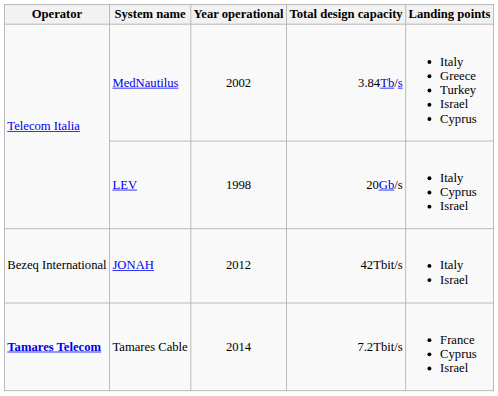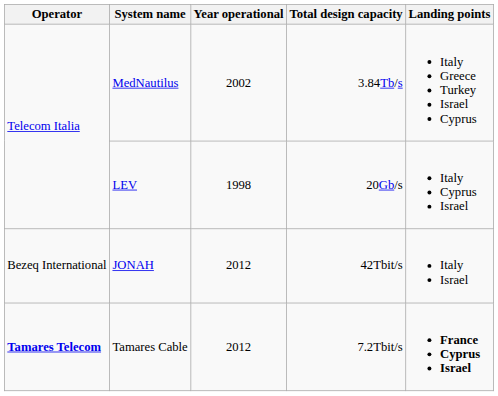 <table class="wikitable">
 <tr>
 <th>Operator</th>
 <th>System name</th>
 <th>Year operational</th>
 <th>Total design capacity</th>
 <th>Landing points</th>
 </tr>
 <tr>
 <td rowspan="2"><a href='#'>Telecom Italia</a></td>
 <td><a href='#'>MedNautilus</a></td>
 <td align="center">2002</td>
 <td align="right">3.84<a href='#'>Tb</a>/<a href='#'>s</a></td>
 <td><br><ul><li>Italy</li><li>Greece</li><li>Turkey</li><li>Israel</li><li>Cyprus</li></ul></td>
 </tr>
 <tr>
 <td><a href='#'>LEV</a></td>
 <td align="center">1998</td>
 <td align="right">20<a href='#'>Gb</a>/s</td>
 <td><br><ul><li>Italy</li><li>Cyprus</li><li>Israel</li></ul></td>
 </tr>
 <tr>
 <td>Bezeq International</td>
 <td><a href='#'>JONAH</a></td>
 <td align="center">2012</td>
 <td align="right">42Tbit/s</td>
 <td><br><ul><li>Italy</li><li>Israel</li></ul></td>
 </tr>
 <tr>
 <td><strong><a href='#'>Tamares Telecom</a></strong></td>
 <td>Tamares Cable</td>
-<td align="center">2014</td>
+<td align="center">2012</td>
 <td align="right">7.2Tbit/s</td>
-<td><br><ul><li>France</li><li>Cyprus</li><li>Israel</li></ul></td>
+<td><strong><br><ul><li>France</li><li>Cyprus</li><li>Israel</li></ul></strong></td>
 </tr>
 </table>
